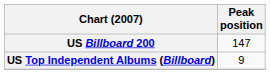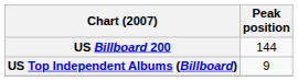 <table class="wikitable sortable plainrowheaders" style="text-align:center">
 <tr>
 <th scope="col">Chart (2007)</th>
 <th scope="col">Peak<br>position</th>
 </tr>
 <tr>
 <th scope="row">US <a href='#'><em>Billboard</em> 200</a></th>
-<td align="center">147</td>
+<td align="center">144</td>
 </tr>
 <tr>
 <th scope="row">US <a href='#'>Top Independent Albums</a> (<em><a href='#'>Billboard</a></em>)</th>
 <td align="center">9</td>
 </tr>
 <tr>
 </tr>
 </table>
